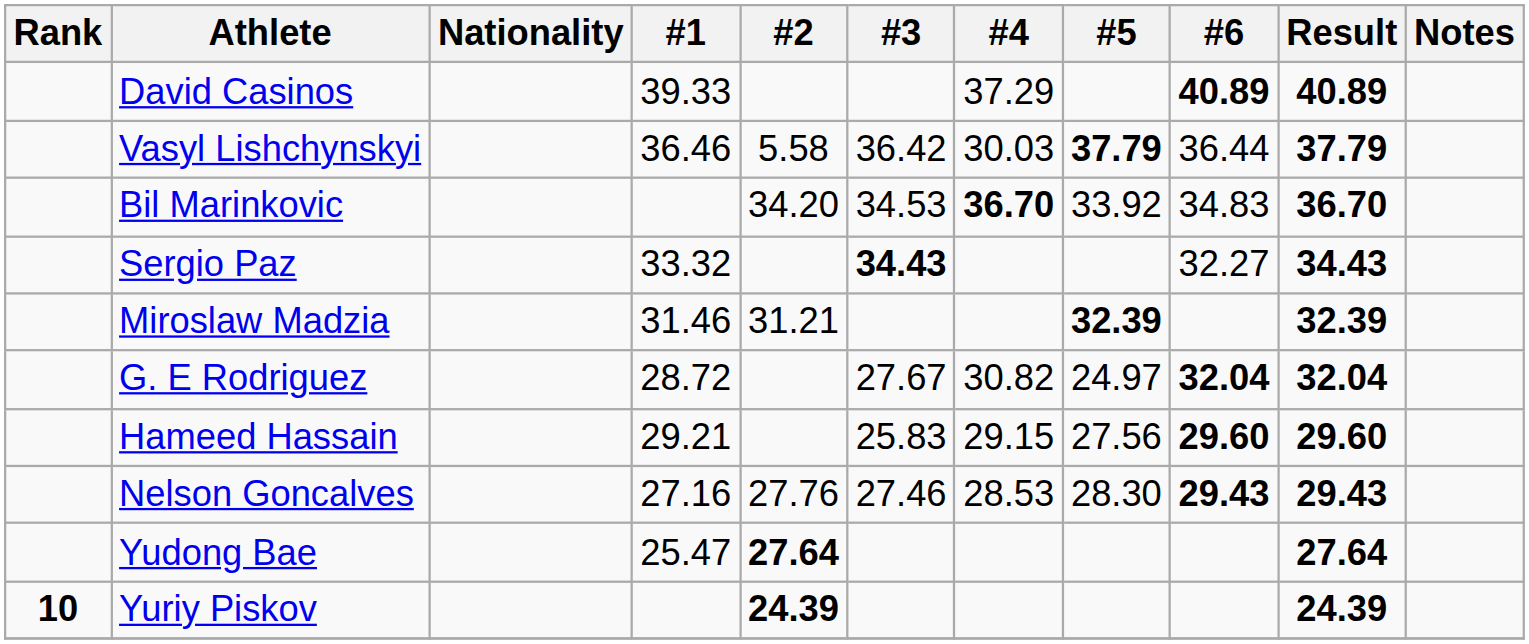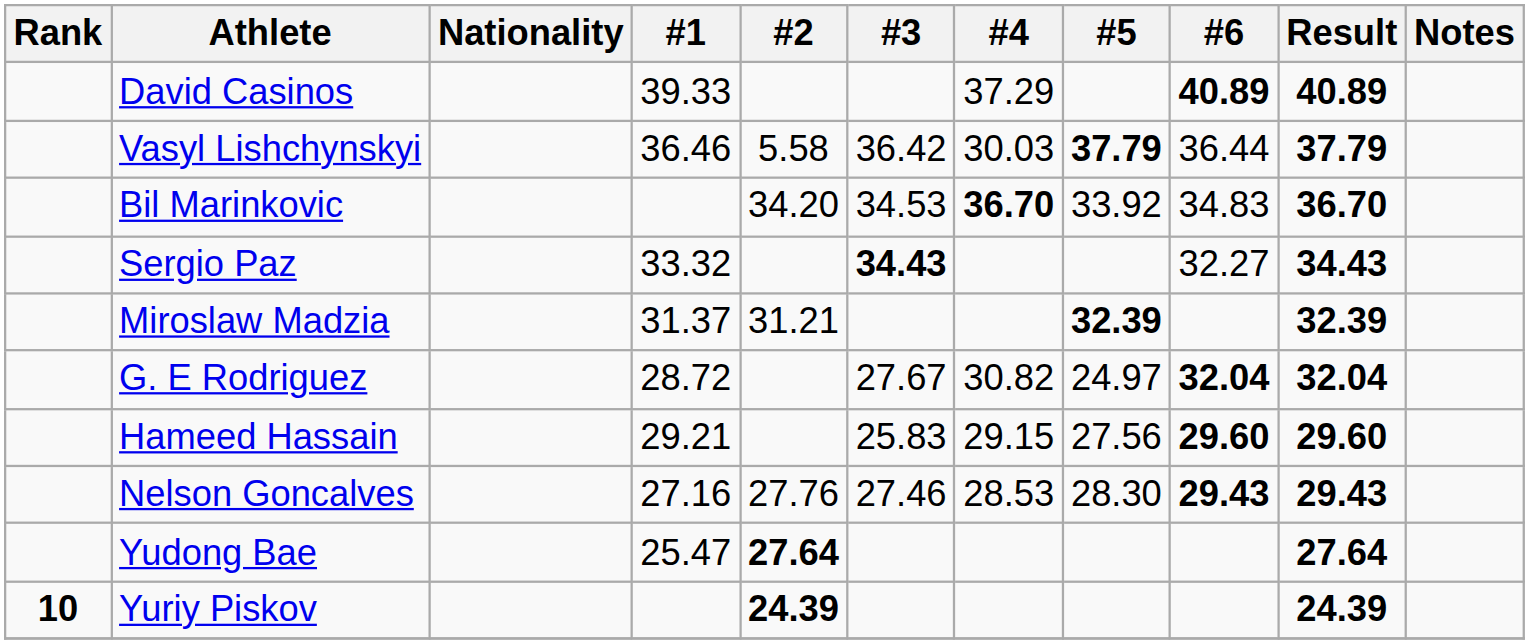 <table class="wikitable sortable" style="text-align:center">
 <tr>
 <th>Rank</th>
 <th>Athlete</th>
 <th>Nationality</th>
 <th>#1</th>
 <th>#2</th>
 <th>#3</th>
 <th>#4</th>
 <th>#5</th>
 <th>#6</th>
 <th>Result</th>
 <th>Notes</th>
 </tr>
 <tr>
 <td></td>
 <td align=left><a href='#'>David Casinos</a></td>
 <td align=left></td>
 <td>39.33</td>
 <td></td>
 <td></td>
 <td>37.29</td>
 <td></td>
 <td><strong>40.89</strong></td>
 <td><strong>40.89</strong></td>
 <td></td>
 </tr>
 <tr>
 <td></td>
 <td align=left><a href='#'>Vasyl Lishchynskyi</a></td>
 <td align=left></td>
 <td>36.46</td>
 <td>5.58</td>
 <td>36.42</td>
 <td>30.03</td>
 <td><strong>37.79</strong></td>
 <td>36.44</td>
 <td><strong>37.79</strong></td>
 <td></td>
 </tr>
 <tr>
 <td></td>
 <td align=left><a href='#'>Bil Marinkovic</a></td>
 <td align=left></td>
 <td></td>
 <td>34.20</td>
 <td>34.53</td>
 <td><strong>36.70</strong></td>
 <td>33.92</td>
 <td>34.83</td>
 <td><strong>36.70</strong></td>
 <td></td>
 </tr>
 <tr>
 <td></td>
 <td align=left><a href='#'>Sergio Paz</a></td>
 <td align=left></td>
 <td>33.32</td>
 <td></td>
 <td><strong>34.43</strong></td>
 <td></td>
 <td></td>
 <td>32.27</td>
 <td><strong>34.43</strong></td>
 <td></td>
 </tr>
 <tr>
 <td></td>
 <td align=left><a href='#'>Miroslaw Madzia</a></td>
 <td align=left></td>
-<td>31.46</td>
+<td>31.37</td>
 <td>31.21</td>
 <td></td>
 <td></td>
 <td><strong>32.39</strong></td>
 <td></td>
 <td><strong>32.39</strong></td>
 <td></td>
 </tr>
 <tr>
 <td></td>
 <td align=left><a href='#'>G. E Rodriguez</a></td>
 <td align=left></td>
 <td>28.72</td>
 <td></td>
 <td>27.67</td>
 <td>30.82</td>
 <td>24.97</td>
 <td><strong>32.04</strong></td>
 <td><strong>32.04</strong></td>
 <td></td>
 </tr>
 <tr>
 <td></td>
 <td align=left><a href='#'>Hameed Hassain</a></td>
 <td align=left></td>
 <td>29.21</td>
 <td></td>
 <td>25.83</td>
 <td>29.15</td>
 <td>27.56</td>
 <td><strong>29.60</strong></td>
 <td><strong>29.60</strong></td>
 <td></td>
 </tr>
 <tr>
 <td></td>
 <td align=left><a href='#'>Nelson Goncalves</a></td>
 <td align=left></td>
 <td>27.16</td>
 <td>27.76</td>
 <td>27.46</td>
 <td>28.53</td>
 <td>28.30</td>
 <td><strong>29.43</strong></td>
 <td><strong>29.43</strong></td>
 <td></td>
 </tr>
 <tr>
 <td></td>
 <td align=left><a href='#'>Yudong Bae</a></td>
 <td align=left></td>
 <td>25.47</td>
 <td><strong>27.64</strong></td>
 <td></td>
 <td></td>
 <td></td>
 <td></td>
 <td><strong>27.64</strong></td>
 <td></td>
 </tr>
 <tr>
 <td><strong>10</strong></td>
 <td align=left><a href='#'>Yuriy Piskov</a></td>
 <td align=left></td>
 <td></td>
 <td><strong>24.39</strong></td>
 <td></td>
 <td></td>
 <td></td>
 <td></td>
 <td><strong>24.39</strong></td>
 <td></td>
 </tr>
 <tr>
 </tr>
 </table>
